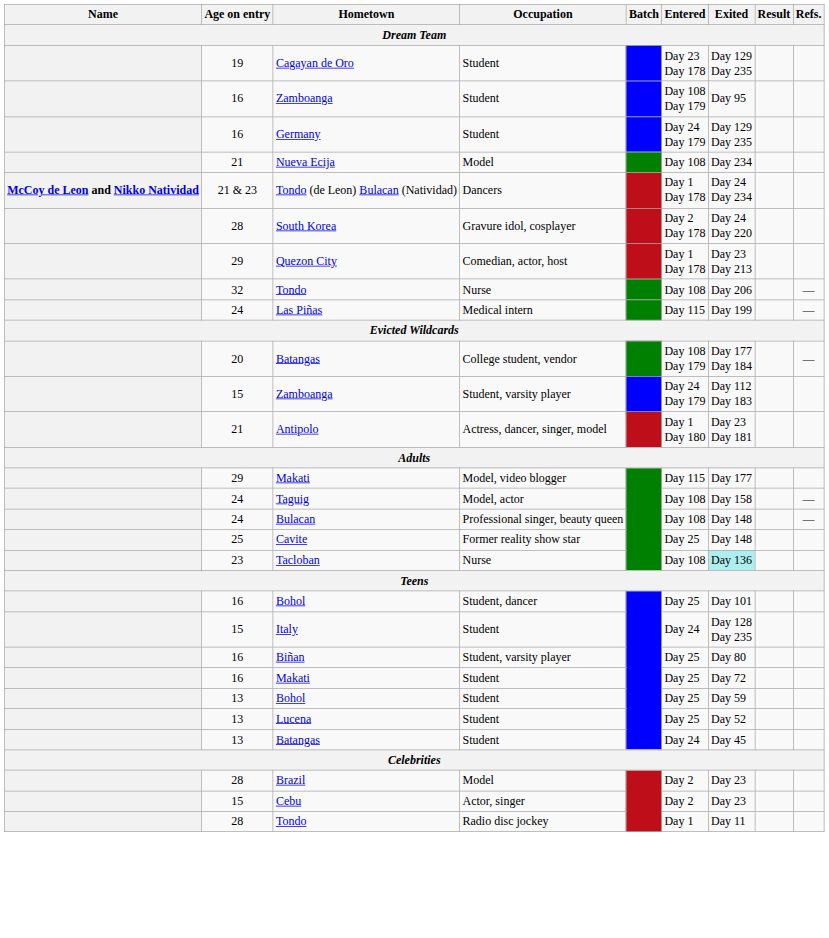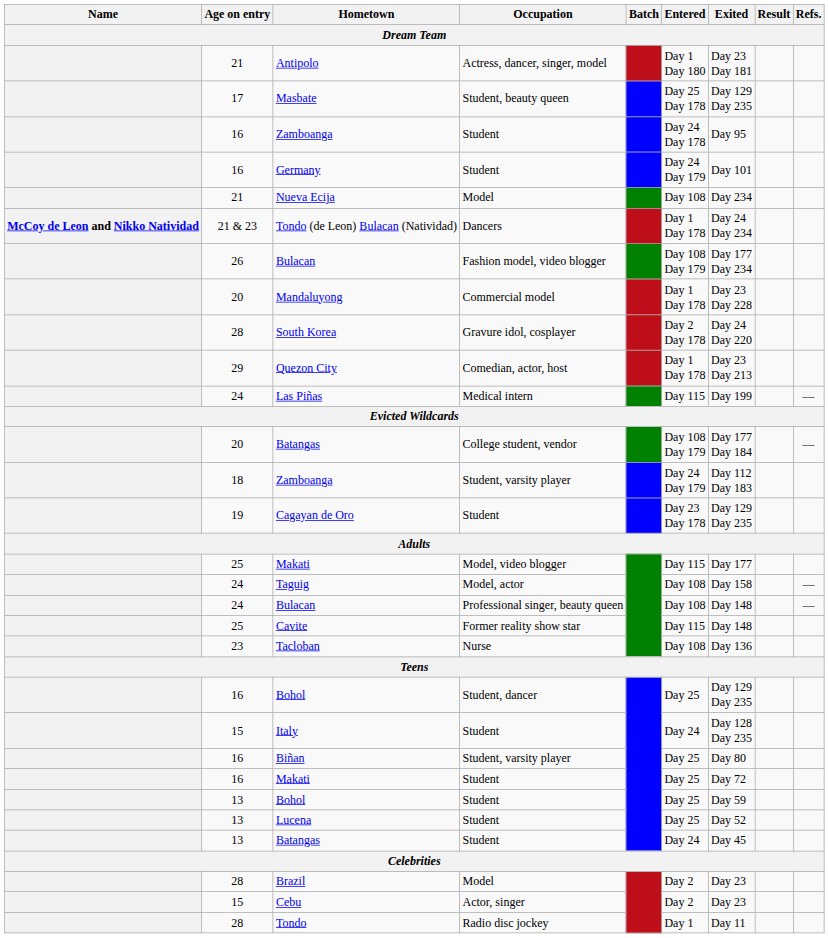 <table class="wikitable sortable" style="text-align:left; width:auto; line-height:20px;">
 <tr>
 <th>Name</th>
 <th>Age on entry</th>
 <th>Hometown</th>
 <th>Occupation</th>
 <th>Batch</th>
 <th>Entered</th>
 <th>Exited</th>
 <th>Result</th>
 <th>Refs.</th>
 </tr>
 <tr>
 <th colspan="9"><em>Dream Team</em></th>
 </tr>
 <tr>
 <th></th>
-<td align="center">19</td>
-<td><a href='#'>Cagayan de Oro</a></td>
-<td>Student</td>
+<td align="center">21</td>
+<td><a href='#'>Antipolo</a></td>
+<td>Actress, dancer, singer, model</td>
+<td align="center" style="background:#BD0E1A;"></td>
+<td>Day 1<br>Day 180</td>
+<td>Day 23<br>Day 181</td>
+<td></td>
+<td align="center"></td>
+</tr>
+<tr>
+<th></th>
+<td align="center">17</td>
+<td><a href='#'>Masbate</a></td>
+<td>Student, beauty queen</td>
 <td align="center" style="background:blue;"></td>
-<td>Day 23<br>Day 178</td>
+<td>Day 25<br>Day 178</td>
 <td>Day 129<br>Day 235</td>
 <td></td>
 <td align="center"></td>
 </tr>
 <tr>
 <th></th>
 <td align="center">16</td>
 <td><a href='#'>Zamboanga</a></td>
 <td>Student</td>
 <td align="center" style="background:blue;"></td>
-<td>Day 108<br>Day 179</td>
+<td>Day 24<br>Day 178</td>
 <td>Day 95</td>
 <td></td>
 <td align="center"></td>
 </tr>
 <tr>
 <th></th>
 <td align="center">16</td>
 <td><a href='#'>Germany</a></td>
 <td>Student</td>
 <td align="center" style="background:blue;"></td>
 <td>Day 24<br>Day 179</td>
-<td>Day 129<br>Day 235</td>
+<td>Day 101</td>
 <td></td>
 <td align="center"></td>
 </tr>
 <tr>
 <th></th>
 <td align="center">21</td>
 <td><a href='#'>Nueva Ecija</a></td>
 <td>Model</td>
 <td align="center" style="background:green;"></td>
 <td>Day 108</td>
 <td>Day 234</td>
 <td></td>
 <td align="center"></td>
 </tr>
 <tr>
 <th><a href='#'>McCoy de Leon</a> and <a href='#'>Nikko Natividad</a></th>
 <td align="center">21 & 23</td>
 <td><a href='#'>Tondo</a> (de Leon) <a href='#'>Bulacan</a> (Natividad)</td>
 <td>Dancers</td>
 <td align="center" style="background:#BD0E1A;"></td>
 <td>Day 1<br>Day 178</td>
 <td>Day 24<br>Day 234</td>
 <td></td>
 <td></td>
 </tr>
 <tr>
 <th></th>
+<td align="center">26</td>
+<td><a href='#'>Bulacan</a></td>
+<td>Fashion model, video blogger</td>
+<td align="center" style="background:green;"></td>
+<td>Day 108<br>Day 179</td>
+<td>Day 177<br>Day 234</td>
+<td></td>
+<td align="center"></td>
+</tr>
+<tr>
+<th></th>
+<td align="center">20</td>
+<td><a href='#'>Mandaluyong</a></td>
+<td>Commercial model</td>
+<td align="center" style="background:#BD0E1A;"></td>
+<td>Day 1<br>Day 178</td>
+<td>Day 23<br>Day 228</td>
+<td></td>
+<td align="center"></td>
+</tr>
+<tr>
+<th></th>
 <td align="center">28</td>
 <td><a href='#'>South Korea</a></td>
 <td>Gravure idol, cosplayer</td>
 <td align="center" style="background:#BD0E1A;"></td>
 <td>Day 2<br>Day 178</td>
 <td>Day 24<br>Day 220</td>
 <td></td>
 <td align="center"></td>
 </tr>
 <tr>
 <th></th>
 <td align="center">29</td>
 <td><a href='#'>Quezon City</a></td>
 <td>Comedian, actor, host</td>
 <td align="center" style="background:#BD0E1A;"></td>
 <td>Day 1<br>Day 178</td>
 <td>Day 23<br>Day 213</td>
 <td></td>
 <td align="center"></td>
-</tr>
-<tr>
-<th></th>
-<td align="center">32</td>
-<td><a href='#'>Tondo</a></td>
-<td>Nurse</td>
-<td align="center" style="background:green;"></td>
-<td>Day 108</td>
-<td>Day 206</td>
-<td></td>
-<td align="center">—</td>
 </tr>
 <tr>
 <th></th>
 <td align="center">24</td>
 <td><a href='#'>Las Piñas</a></td>
 <td>Medical intern</td>
 <td align="center" style="background:green;"></td>
 <td>Day 115</td>
 <td>Day 199</td>
 <td></td>
 <td align="center">—</td>
 </tr>
 <tr>
 <th colspan="9"><em>Evicted Wildcards</em></th>
 </tr>
 <tr>
 <th></th>
 <td align="center">20</td>
 <td><a href='#'>Batangas</a></td>
 <td>College student, vendor</td>
 <td align="center" style="background:green;"></td>
 <td>Day 108<br>Day 179</td>
 <td>Day 177<br>Day 184</td>
 <td></td>
 <td align="center">—</td>
 </tr>
 <tr>
 <th></th>
-<td align="center">15</td>
+<td align="center">18</td>
 <td><a href='#'>Zamboanga</a></td>
 <td>Student, varsity player</td>
 <td align="center" style="background:blue;"></td>
 <td>Day 24<br>Day 179</td>
 <td>Day 112<br>Day 183</td>
 <td></td>
 <td align="center"></td>
 </tr>
 <tr>
 <th></th>
-<td align="center">21</td>
-<td><a href='#'>Antipolo</a></td>
-<td>Actress, dancer, singer, model</td>
-<td align="center" style="background:#BD0E1A;"></td>
-<td>Day 1<br>Day 180</td>
-<td>Day 23<br>Day 181</td>
+<td align="center">19</td>
+<td><a href='#'>Cagayan de Oro</a></td>
+<td>Student</td>
+<td align="center" style="background:blue;"></td>
+<td>Day 23<br>Day 178</td>
+<td>Day 129<br>Day 235</td>
 <td></td>
 <td align="center"></td>
 </tr>
 <tr>
 <th colspan="9"><em>Adults</em></th>
 </tr>
 <tr>
 <th></th>
-<td align="center">29</td>
+<td align="center">25</td>
 <td><a href='#'>Makati</a></td>
 <td>Model, video blogger</td>
 <td align="center" style="background:green;" rowspan="5"></td>
 <td>Day 115</td>
 <td>Day 177</td>
 <td></td>
 <td align="center"></td>
 </tr>
 <tr>
 <th></th>
 <td align="center">24</td>
 <td><a href='#'>Taguig</a></td>
 <td>Model, actor</td>
 <td>Day 108</td>
 <td>Day 158</td>
 <td></td>
 <td align="center">—</td>
 </tr>
 <tr>
 <th></th>
 <td align="center">24</td>
 <td><a href='#'>Bulacan</a></td>
 <td>Professional singer, beauty queen</td>
 <td>Day 108</td>
 <td>Day 148</td>
 <td></td>
 <td align="center">—</td>
 </tr>
 <tr>
 <th></th>
 <td align="center">25</td>
 <td><a href='#'>Cavite</a></td>
 <td>Former reality show star</td>
-<td>Day 25</td>
+<td>Day 115</td>
 <td>Day 148</td>
 <td></td>
 <td align="center"></td>
 </tr>
 <tr>
 <th></th>
 <td align="center">23</td>
 <td><a href='#'>Tacloban</a></td>
 <td>Nurse</td>
 <td>Day 108</td>
-<td style="background: paleturquoise;">Day 136</td>
+<td>Day 136</td>
 <td></td>
 <td align="center"></td>
 </tr>
 <tr>
 <th colspan="9"><em>Teens</em></th>
 </tr>
 <tr>
 <th></th>
 <td align="center">16</td>
 <td><a href='#'>Bohol</a></td>
 <td>Student, dancer</td>
 <td align="center" style="background:blue;" rowspan="7"></td>
 <td>Day 25</td>
-<td>Day 101</td>
+<td>Day 129<br>Day 235</td>
 <td></td>
 <td align="center"></td>
 </tr>
 <tr>
 <th></th>
 <td align="center">15</td>
 <td><a href='#'>Italy</a></td>
 <td>Student</td>
 <td>Day 24</td>
 <td>Day 128<br>Day 235</td>
 <td></td>
 <td align="center"></td>
 </tr>
 <tr>
 <th></th>
 <td align="center">16</td>
 <td><a href='#'>Biñan</a></td>
 <td>Student, varsity player</td>
 <td>Day 25</td>
 <td>Day 80</td>
 <td></td>
 <td align="center"></td>
 </tr>
 <tr>
 <th></th>
 <td align="center">16</td>
 <td><a href='#'>Makati</a></td>
 <td>Student</td>
 <td>Day 25</td>
 <td>Day 72</td>
 <td></td>
 <td align="center"></td>
 </tr>
 <tr>
 <th></th>
 <td align="center">13</td>
 <td><a href='#'>Bohol</a></td>
 <td>Student</td>
 <td>Day 25</td>
 <td>Day 59</td>
 <td></td>
 <td align="center"></td>
 </tr>
 <tr>
 <th></th>
 <td align="center">13</td>
 <td><a href='#'>Lucena</a></td>
 <td>Student</td>
 <td>Day 25</td>
 <td>Day 52</td>
 <td></td>
 <td align="center"></td>
 </tr>
 <tr>
 <th></th>
 <td align="center">13</td>
 <td><a href='#'>Batangas</a></td>
 <td>Student</td>
 <td>Day 24</td>
 <td>Day 45</td>
 <td></td>
 <td align="center"></td>
 </tr>
 <tr>
 <th colspan="9"><em>Celebrities</em></th>
 </tr>
 <tr>
 <th></th>
 <td align="center">28</td>
 <td><a href='#'>Brazil</a></td>
 <td>Model</td>
 <td align="center" style="background:#BD0E1A;" rowspan="3"></td>
 <td>Day 2</td>
 <td>Day 23</td>
 <td></td>
 <td align="center"></td>
 </tr>
 <tr>
 <th></th>
 <td align="center">15</td>
 <td><a href='#'>Cebu</a></td>
 <td>Actor, singer</td>
 <td>Day 2</td>
 <td>Day 23</td>
 <td></td>
 <td align="center"></td>
 </tr>
 <tr>
 <th></th>
 <td align="center">28</td>
 <td><a href='#'>Tondo</a></td>
 <td>Radio disc jockey</td>
 <td>Day 1</td>
 <td>Day 11</td>
 <td></td>
 <td align="center"></td>
 </tr>
 </table>
